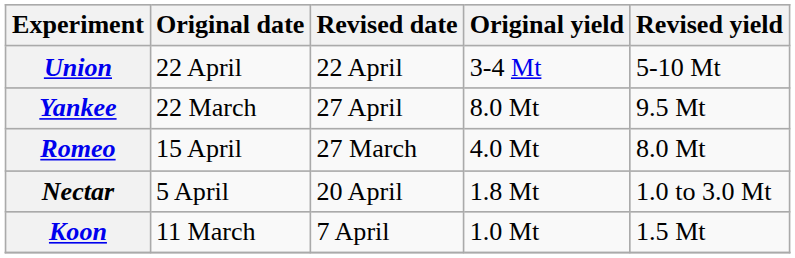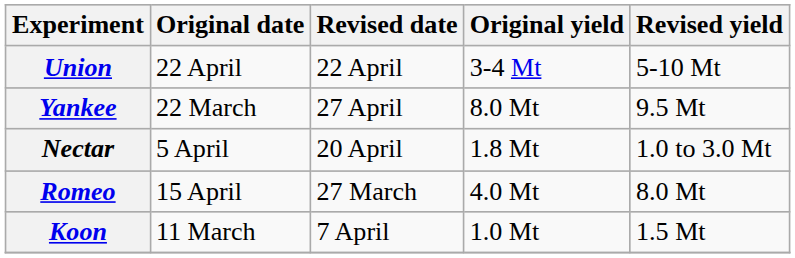 <table class="wikitable" style="margin:auto">
 <tr>
 <th>Experiment</th>
 <th>Original date</th>
 <th>Revised date</th>
 <th>Original yield</th>
 <th>Revised yield</th>
 </tr>
 <tr>
 <th><em><a href='#'>Union</a></em></th>
 <td>22 April</td>
 <td>22 April</td>
 <td>3-4 <a href='#'>Mt</a></td>
 <td>5-10 Mt</td>
 </tr>
 <tr>
 <th><em><a href='#'>Yankee</a></em></th>
 <td>22 March</td>
 <td>27 April</td>
 <td>8.0 Mt</td>
 <td>9.5 Mt</td>
 </tr>
 <tr>
+<th><em>Nectar</em></th>
+<td>5 April</td>
+<td>20 April</td>
+<td>1.8 Mt</td>
+<td>1.0 to 3.0 Mt</td>
+</tr>
+<tr>
 <th><em><a href='#'>Romeo</a></em></th>
 <td>15 April</td>
 <td>27 March</td>
 <td>4.0 Mt</td>
 <td>8.0 Mt</td>
-</tr>
-<tr>
-<th><em>Nectar</em></th>
-<td>5 April</td>
-<td>20 April</td>
-<td>1.8 Mt</td>
-<td>1.0 to 3.0 Mt</td>
 </tr>
 <tr>
 <th><em><a href='#'>Koon</a></em></th>
 <td>11 March</td>
 <td>7 April</td>
 <td>1.0 Mt</td>
 <td>1.5 Mt</td>
 </tr>
 <tr>
 </tr>
 </table>
